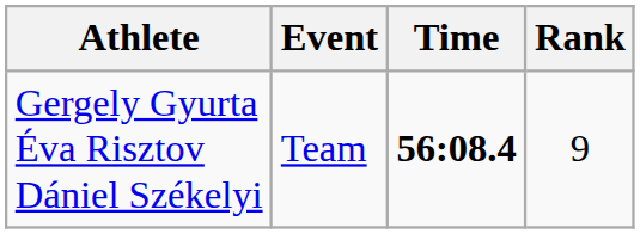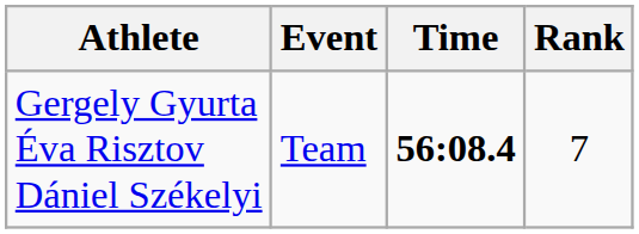 <table class="wikitable" style="font-size:90%;">
 <tr>
 <th>Athlete</th>
 <th>Event</th>
 <th>Time</th>
 <th>Rank</th>
 </tr>
 <tr align=center>
 <td align=left><a href='#'>Gergely Gyurta</a><br><a href='#'>Éva Risztov</a><br><a href='#'>Dániel Székelyi</a></td>
 <td align=left><a href='#'>Team</a></td>
 <td><strong>56:08.4</strong></td>
-<td>9</td>
+<td>7</td>
 </tr>
 </table>
